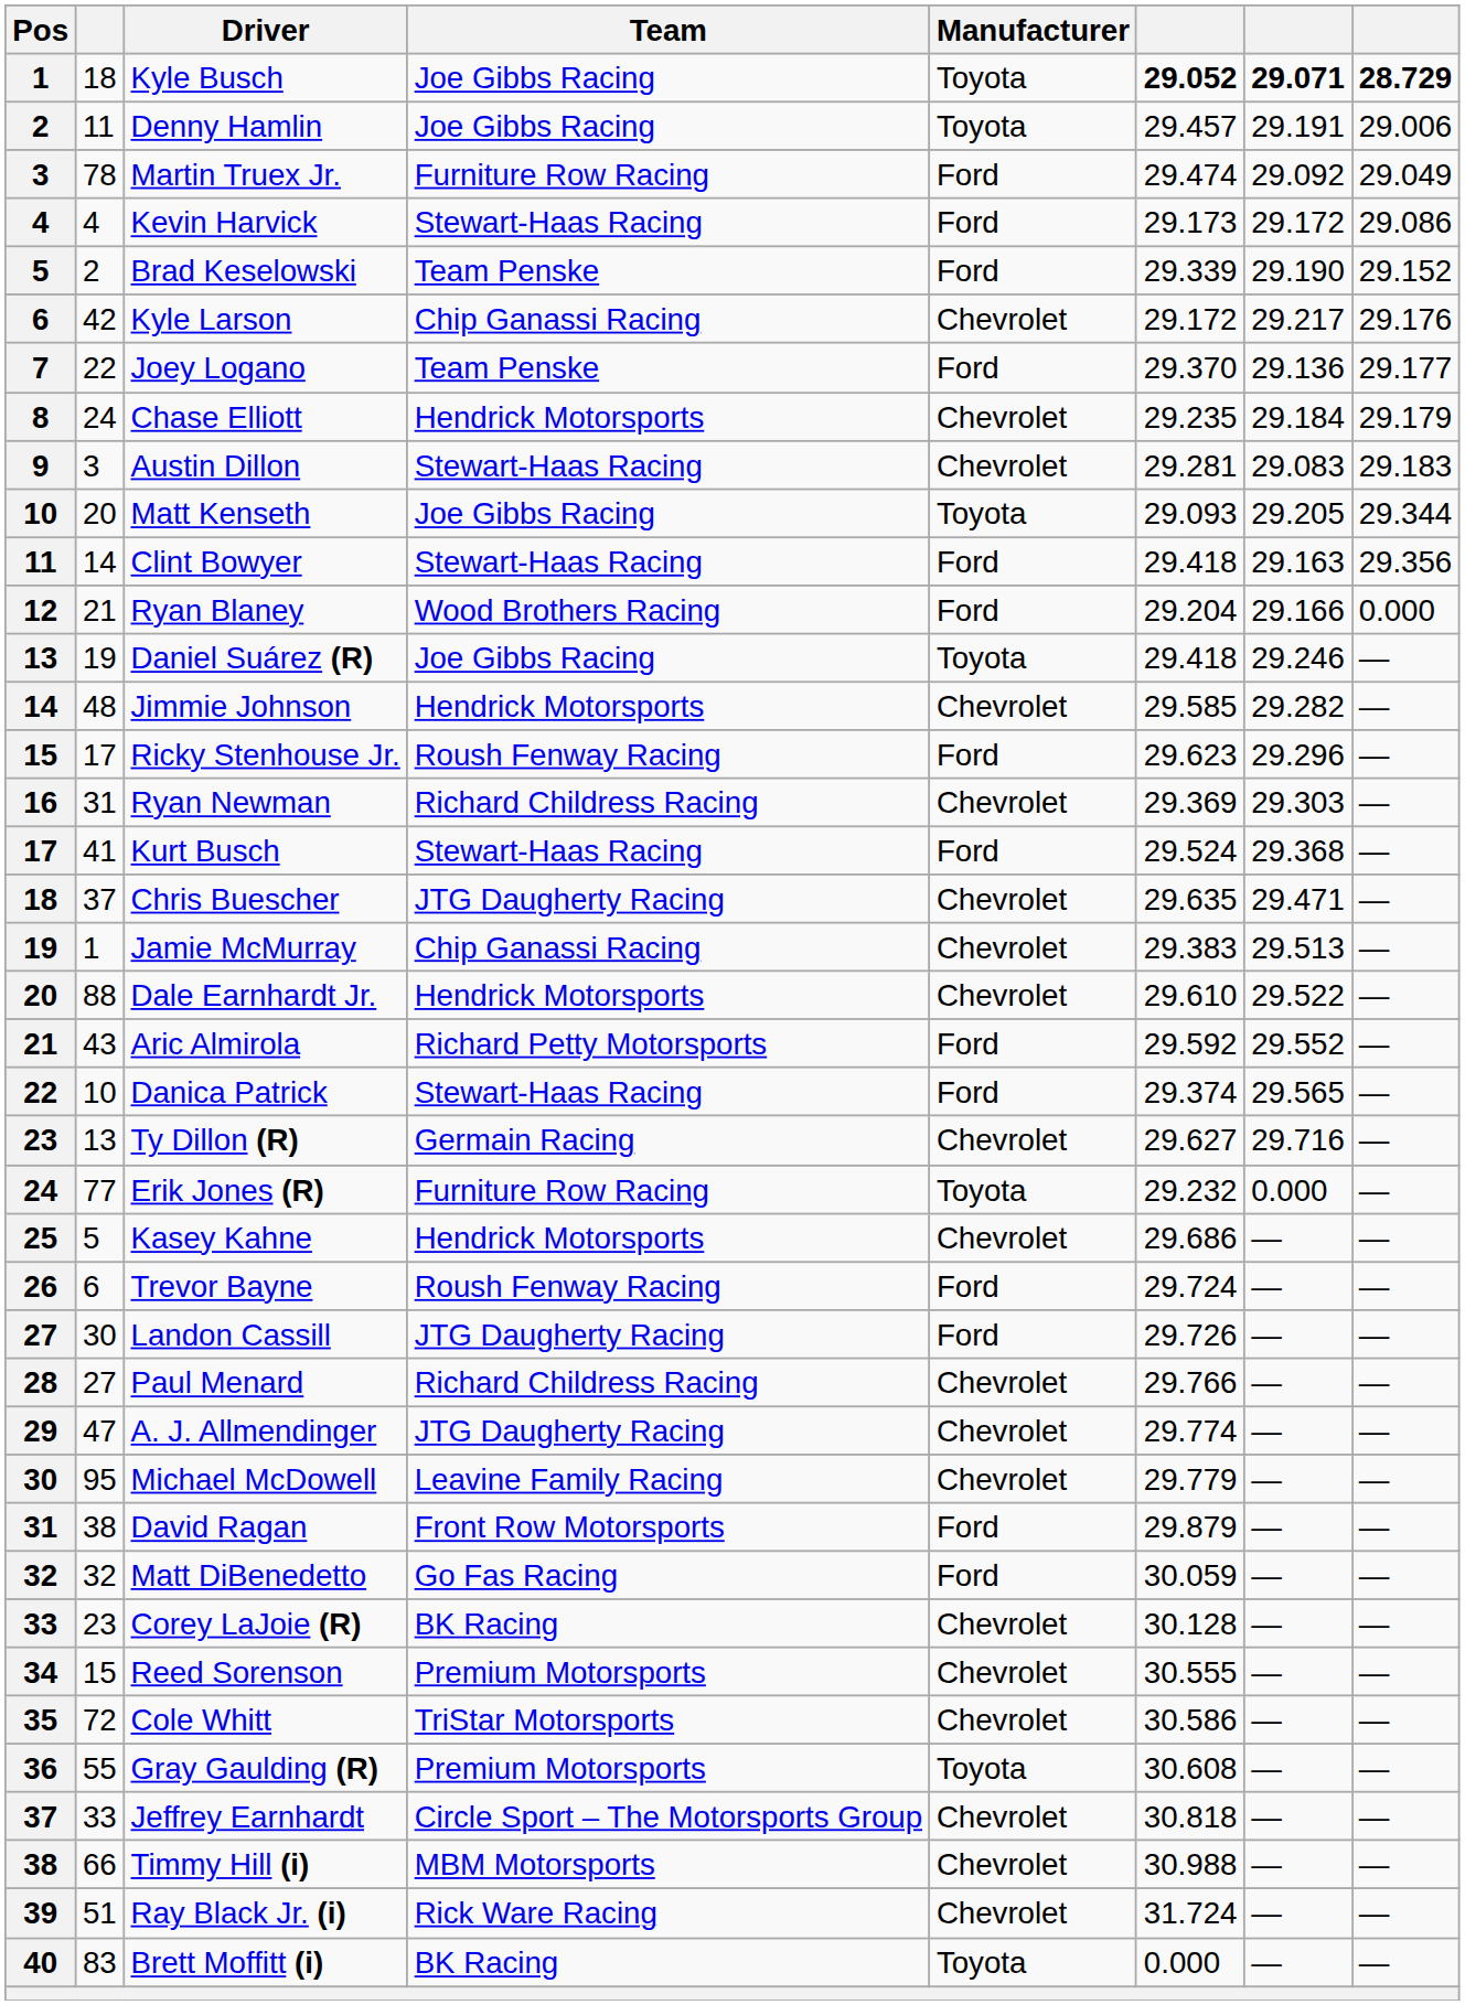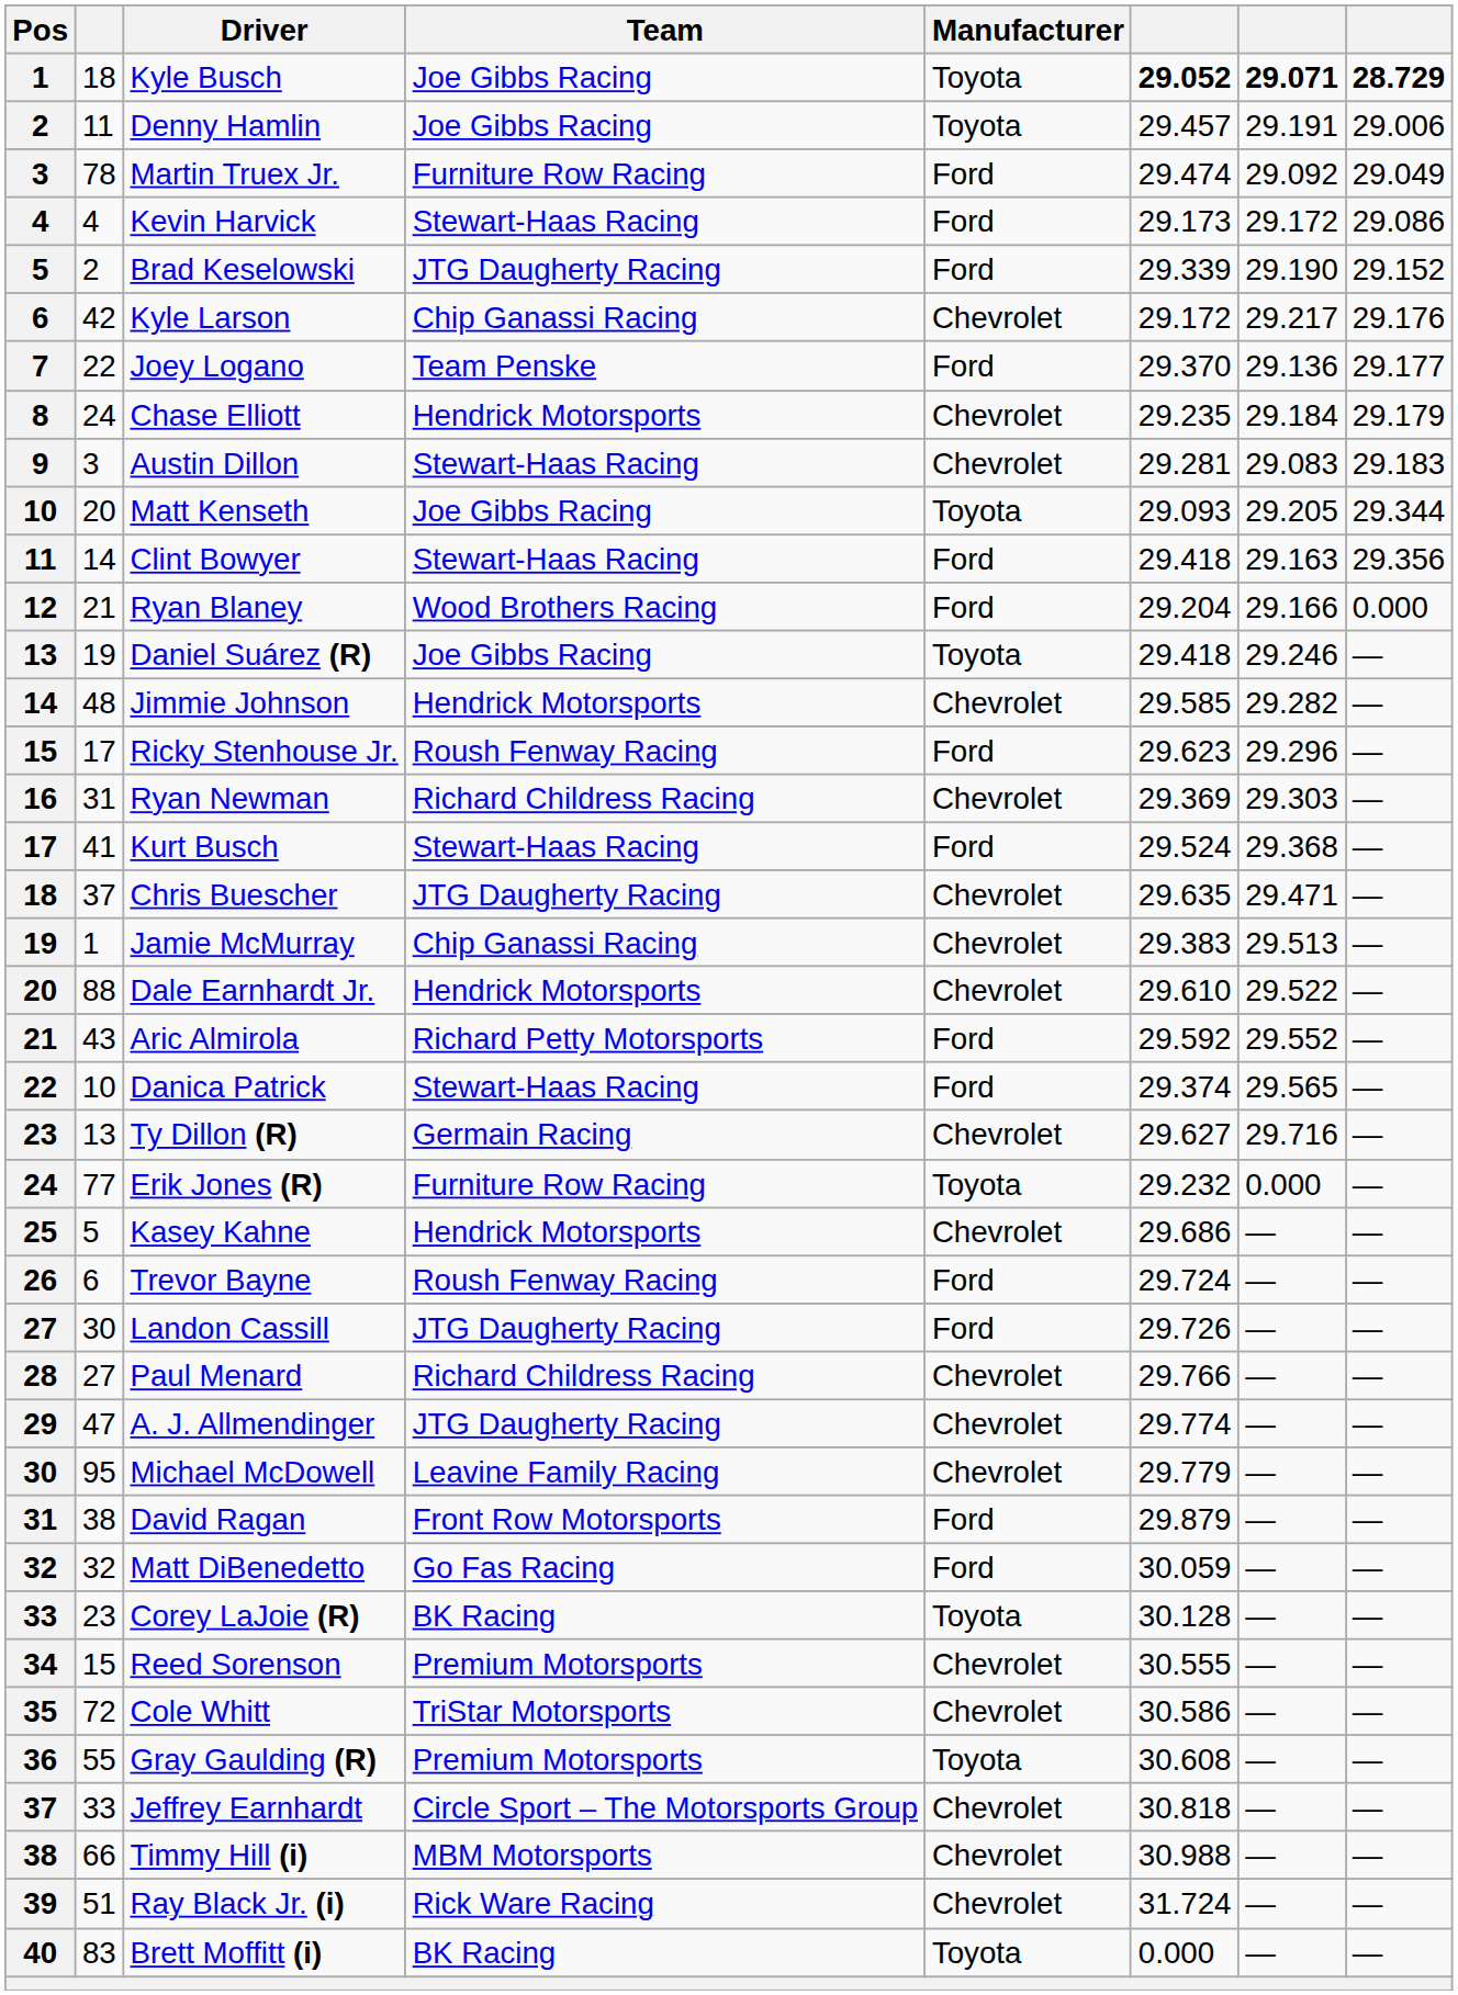 <table class="wikitable" style="font-size:95%">
 <tr>
 <th>Pos</th>
 <th></th>
 <th>Driver</th>
 <th>Team</th>
 <th>Manufacturer</th>
 <th></th>
 <th></th>
 <th></th>
 </tr>
 <tr>
 <th>1</th>
 <td>18</td>
 <td><a href='#'>Kyle Busch</a></td>
 <td><a href='#'>Joe Gibbs Racing</a></td>
 <td>Toyota</td>
 <td><strong>29.052</strong></td>
 <td><strong>29.071</strong></td>
 <td><strong>28.729</strong></td>
 </tr>
 <tr>
 <th>2</th>
 <td>11</td>
 <td><a href='#'>Denny Hamlin</a></td>
 <td><a href='#'>Joe Gibbs Racing</a></td>
 <td>Toyota</td>
 <td>29.457</td>
 <td>29.191</td>
 <td>29.006</td>
 </tr>
 <tr>
 <th>3</th>
 <td>78</td>
 <td><a href='#'>Martin Truex Jr.</a></td>
 <td><a href='#'>Furniture Row Racing</a></td>
 <td>Ford</td>
 <td>29.474</td>
 <td>29.092</td>
 <td>29.049</td>
 </tr>
 <tr>
 <th>4</th>
 <td>4</td>
 <td><a href='#'>Kevin Harvick</a></td>
 <td><a href='#'>Stewart-Haas Racing</a></td>
 <td>Ford</td>
 <td>29.173</td>
 <td>29.172</td>
 <td>29.086</td>
 </tr>
 <tr>
 <th>5</th>
 <td>2</td>
 <td><a href='#'>Brad Keselowski</a></td>
-<td><a href='#'>Team Penske</a></td>
+<td><a href='#'>JTG Daugherty Racing</a></td>
 <td>Ford</td>
 <td>29.339</td>
 <td>29.190</td>
 <td>29.152</td>
 </tr>
 <tr>
 <th>6</th>
 <td>42</td>
 <td><a href='#'>Kyle Larson</a></td>
 <td><a href='#'>Chip Ganassi Racing</a></td>
 <td>Chevrolet</td>
 <td>29.172</td>
 <td>29.217</td>
 <td>29.176</td>
 </tr>
 <tr>
 <th>7</th>
 <td>22</td>
 <td><a href='#'>Joey Logano</a></td>
 <td><a href='#'>Team Penske</a></td>
 <td>Ford</td>
 <td>29.370</td>
 <td>29.136</td>
 <td>29.177</td>
 </tr>
 <tr>
 <th>8</th>
 <td>24</td>
 <td><a href='#'>Chase Elliott</a></td>
 <td><a href='#'>Hendrick Motorsports</a></td>
 <td>Chevrolet</td>
 <td>29.235</td>
 <td>29.184</td>
 <td>29.179</td>
 </tr>
 <tr>
 <th>9</th>
 <td>3</td>
 <td><a href='#'>Austin Dillon</a></td>
 <td><a href='#'>Stewart-Haas Racing</a></td>
 <td>Chevrolet</td>
 <td>29.281</td>
 <td>29.083</td>
 <td>29.183</td>
 </tr>
 <tr>
 <th>10</th>
 <td>20</td>
 <td><a href='#'>Matt Kenseth</a></td>
 <td><a href='#'>Joe Gibbs Racing</a></td>
 <td>Toyota</td>
 <td>29.093</td>
 <td>29.205</td>
 <td>29.344</td>
 </tr>
 <tr>
 <th>11</th>
 <td>14</td>
 <td><a href='#'>Clint Bowyer</a></td>
 <td><a href='#'>Stewart-Haas Racing</a></td>
 <td>Ford</td>
 <td>29.418</td>
 <td>29.163</td>
 <td>29.356</td>
 </tr>
 <tr>
 <th>12</th>
 <td>21</td>
 <td><a href='#'>Ryan Blaney</a></td>
 <td><a href='#'>Wood Brothers Racing</a></td>
 <td>Ford</td>
 <td>29.204</td>
 <td>29.166</td>
 <td>0.000</td>
 </tr>
 <tr>
 <th>13</th>
 <td>19</td>
 <td><a href='#'>Daniel Suárez</a> <strong>(R)</strong></td>
 <td><a href='#'>Joe Gibbs Racing</a></td>
 <td>Toyota</td>
 <td>29.418</td>
 <td>29.246</td>
 <td>—</td>
 </tr>
 <tr>
 <th>14</th>
 <td>48</td>
 <td><a href='#'>Jimmie Johnson</a></td>
 <td><a href='#'>Hendrick Motorsports</a></td>
 <td>Chevrolet</td>
 <td>29.585</td>
 <td>29.282</td>
 <td>—</td>
 </tr>
 <tr>
 <th>15</th>
 <td>17</td>
 <td><a href='#'>Ricky Stenhouse Jr.</a></td>
 <td><a href='#'>Roush Fenway Racing</a></td>
 <td>Ford</td>
 <td>29.623</td>
 <td>29.296</td>
 <td>—</td>
 </tr>
 <tr>
 <th>16</th>
 <td>31</td>
 <td><a href='#'>Ryan Newman</a></td>
 <td><a href='#'>Richard Childress Racing</a></td>
 <td>Chevrolet</td>
 <td>29.369</td>
 <td>29.303</td>
 <td>—</td>
 </tr>
 <tr>
 <th>17</th>
 <td>41</td>
 <td><a href='#'>Kurt Busch</a></td>
 <td><a href='#'>Stewart-Haas Racing</a></td>
 <td>Ford</td>
 <td>29.524</td>
 <td>29.368</td>
 <td>—</td>
 </tr>
 <tr>
 <th>18</th>
 <td>37</td>
 <td><a href='#'>Chris Buescher</a></td>
 <td><a href='#'>JTG Daugherty Racing</a></td>
 <td>Chevrolet</td>
 <td>29.635</td>
 <td>29.471</td>
 <td>—</td>
 </tr>
 <tr>
 <th>19</th>
 <td>1</td>
 <td><a href='#'>Jamie McMurray</a></td>
 <td><a href='#'>Chip Ganassi Racing</a></td>
 <td>Chevrolet</td>
 <td>29.383</td>
 <td>29.513</td>
 <td>—</td>
 </tr>
 <tr>
 <th>20</th>
 <td>88</td>
 <td><a href='#'>Dale Earnhardt Jr.</a></td>
 <td><a href='#'>Hendrick Motorsports</a></td>
 <td>Chevrolet</td>
 <td>29.610</td>
 <td>29.522</td>
 <td>—</td>
 </tr>
 <tr>
 <th>21</th>
 <td>43</td>
 <td><a href='#'>Aric Almirola</a></td>
 <td><a href='#'>Richard Petty Motorsports</a></td>
 <td>Ford</td>
 <td>29.592</td>
 <td>29.552</td>
 <td>—</td>
 </tr>
 <tr>
 <th>22</th>
 <td>10</td>
 <td><a href='#'>Danica Patrick</a></td>
 <td><a href='#'>Stewart-Haas Racing</a></td>
 <td>Ford</td>
 <td>29.374</td>
 <td>29.565</td>
 <td>—</td>
 </tr>
 <tr>
 <th>23</th>
 <td>13</td>
 <td><a href='#'>Ty Dillon</a> <strong>(R)</strong></td>
 <td><a href='#'>Germain Racing</a></td>
 <td>Chevrolet</td>
 <td>29.627</td>
 <td>29.716</td>
 <td>—</td>
 </tr>
 <tr>
 <th>24</th>
 <td>77</td>
 <td><a href='#'>Erik Jones</a> <strong>(R)</strong></td>
 <td><a href='#'>Furniture Row Racing</a></td>
 <td>Toyota</td>
 <td>29.232</td>
 <td>0.000</td>
 <td>—</td>
 </tr>
 <tr>
 <th>25</th>
 <td>5</td>
 <td><a href='#'>Kasey Kahne</a></td>
 <td><a href='#'>Hendrick Motorsports</a></td>
 <td>Chevrolet</td>
 <td>29.686</td>
 <td>—</td>
 <td>—</td>
 </tr>
 <tr>
 <th>26</th>
 <td>6</td>
 <td><a href='#'>Trevor Bayne</a></td>
 <td><a href='#'>Roush Fenway Racing</a></td>
 <td>Ford</td>
 <td>29.724</td>
 <td>—</td>
 <td>—</td>
 </tr>
 <tr>
 <th>27</th>
 <td>30</td>
 <td><a href='#'>Landon Cassill</a></td>
 <td><a href='#'>JTG Daugherty Racing</a></td>
 <td>Ford</td>
 <td>29.726</td>
 <td>—</td>
 <td>—</td>
 </tr>
 <tr>
 <th>28</th>
 <td>27</td>
 <td><a href='#'>Paul Menard</a></td>
 <td><a href='#'>Richard Childress Racing</a></td>
 <td>Chevrolet</td>
 <td>29.766</td>
 <td>—</td>
 <td>—</td>
 </tr>
 <tr>
 <th>29</th>
 <td>47</td>
 <td><a href='#'>A. J. Allmendinger</a></td>
 <td><a href='#'>JTG Daugherty Racing</a></td>
 <td>Chevrolet</td>
 <td>29.774</td>
 <td>—</td>
 <td>—</td>
 </tr>
 <tr>
 <th>30</th>
 <td>95</td>
 <td><a href='#'>Michael McDowell</a></td>
 <td><a href='#'>Leavine Family Racing</a></td>
 <td>Chevrolet</td>
 <td>29.779</td>
 <td>—</td>
 <td>—</td>
 </tr>
 <tr>
 <th>31</th>
 <td>38</td>
 <td><a href='#'>David Ragan</a></td>
 <td><a href='#'>Front Row Motorsports</a></td>
 <td>Ford</td>
 <td>29.879</td>
 <td>—</td>
 <td>—</td>
 </tr>
 <tr>
 <th>32</th>
 <td>32</td>
 <td><a href='#'>Matt DiBenedetto</a></td>
 <td><a href='#'>Go Fas Racing</a></td>
 <td>Ford</td>
 <td>30.059</td>
 <td>—</td>
 <td>—</td>
 </tr>
 <tr>
 <th>33</th>
 <td>23</td>
 <td><a href='#'>Corey LaJoie</a> <strong>(R)</strong></td>
 <td><a href='#'>BK Racing</a></td>
-<td>Chevrolet</td>
+<td>Toyota</td>
 <td>30.128</td>
 <td>—</td>
 <td>—</td>
 </tr>
 <tr>
 <th>34</th>
 <td>15</td>
 <td><a href='#'>Reed Sorenson</a></td>
 <td><a href='#'>Premium Motorsports</a></td>
 <td>Chevrolet</td>
 <td>30.555</td>
 <td>—</td>
 <td>—</td>
 </tr>
 <tr>
 <th>35</th>
 <td>72</td>
 <td><a href='#'>Cole Whitt</a></td>
 <td><a href='#'>TriStar Motorsports</a></td>
 <td>Chevrolet</td>
 <td>30.586</td>
 <td>—</td>
 <td>—</td>
 </tr>
 <tr>
 <th>36</th>
 <td>55</td>
 <td><a href='#'>Gray Gaulding</a> <strong>(R)</strong></td>
 <td><a href='#'>Premium Motorsports</a></td>
 <td>Toyota</td>
 <td>30.608</td>
 <td>—</td>
 <td>—</td>
 </tr>
 <tr>
 <th>37</th>
 <td>33</td>
 <td><a href='#'>Jeffrey Earnhardt</a></td>
 <td><a href='#'>Circle Sport – The Motorsports Group</a></td>
 <td>Chevrolet</td>
 <td>30.818</td>
 <td>—</td>
 <td>—</td>
 </tr>
 <tr>
 <th>38</th>
 <td>66</td>
 <td><a href='#'>Timmy Hill</a> <strong>(i)</strong></td>
 <td><a href='#'>MBM Motorsports</a></td>
 <td>Chevrolet</td>
 <td>30.988</td>
 <td>—</td>
 <td>—</td>
 </tr>
 <tr>
 <th>39</th>
 <td>51</td>
 <td><a href='#'>Ray Black Jr.</a> <strong>(i)</strong></td>
 <td><a href='#'>Rick Ware Racing</a></td>
 <td>Chevrolet</td>
 <td>31.724</td>
 <td>—</td>
 <td>—</td>
 </tr>
 <tr>
 <th>40</th>
 <td>83</td>
 <td><a href='#'>Brett Moffitt</a> <strong>(i)</strong></td>
 <td><a href='#'>BK Racing</a></td>
 <td>Toyota</td>
 <td>0.000</td>
 <td>—</td>
 <td>—</td>
 </tr>
 <tr>
 <th colspan="8"></th>
 </tr>
 </table>
